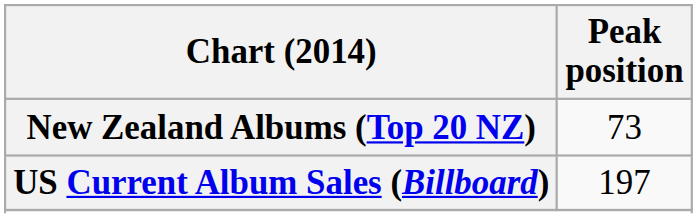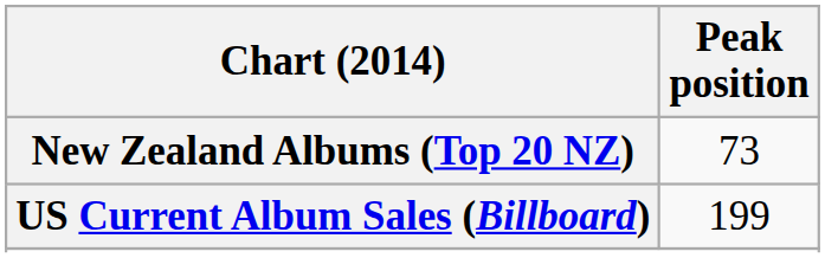 <table class="wikitable sortable plainrowheaders" style="text-align:center">
 <tr>
 <th scope="col">Chart (2014)</th>
 <th scope="col">Peak<br> position</th>
 </tr>
 <tr>
 <th scope="row">New Zealand Albums (<a href='#'>Top 20 NZ</a>)</th>
 <td>73</td>
 </tr>
 <tr>
 <th scope="row">US <a href='#'>Current Album Sales</a> (<em><a href='#'>Billboard</a></em>)</th>
-<td>197</td>
+<td>199</td>
 </tr>
 <tr>
 </tr>
 <tr>
 </tr>
 <tr>
 </tr>
 </table>
